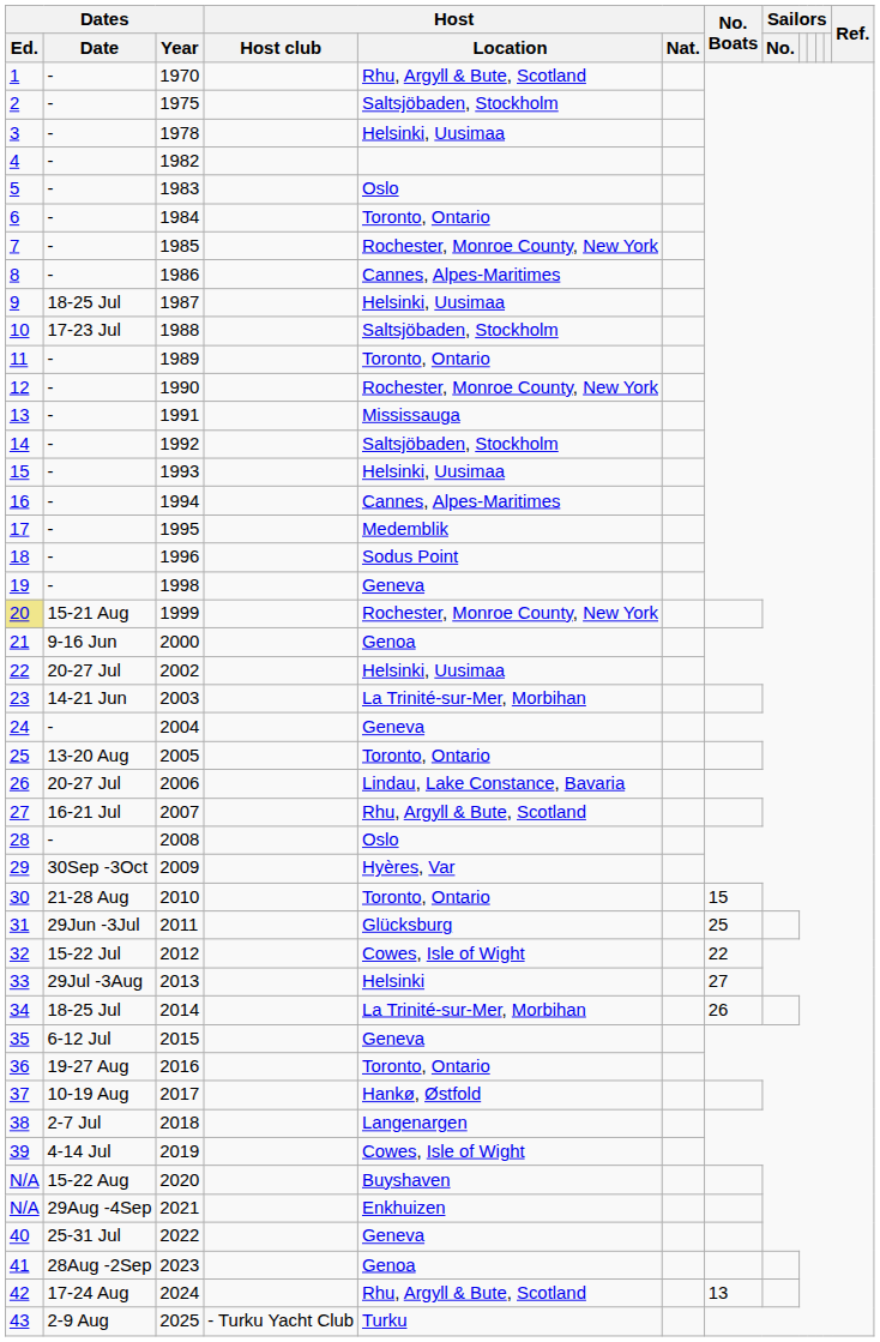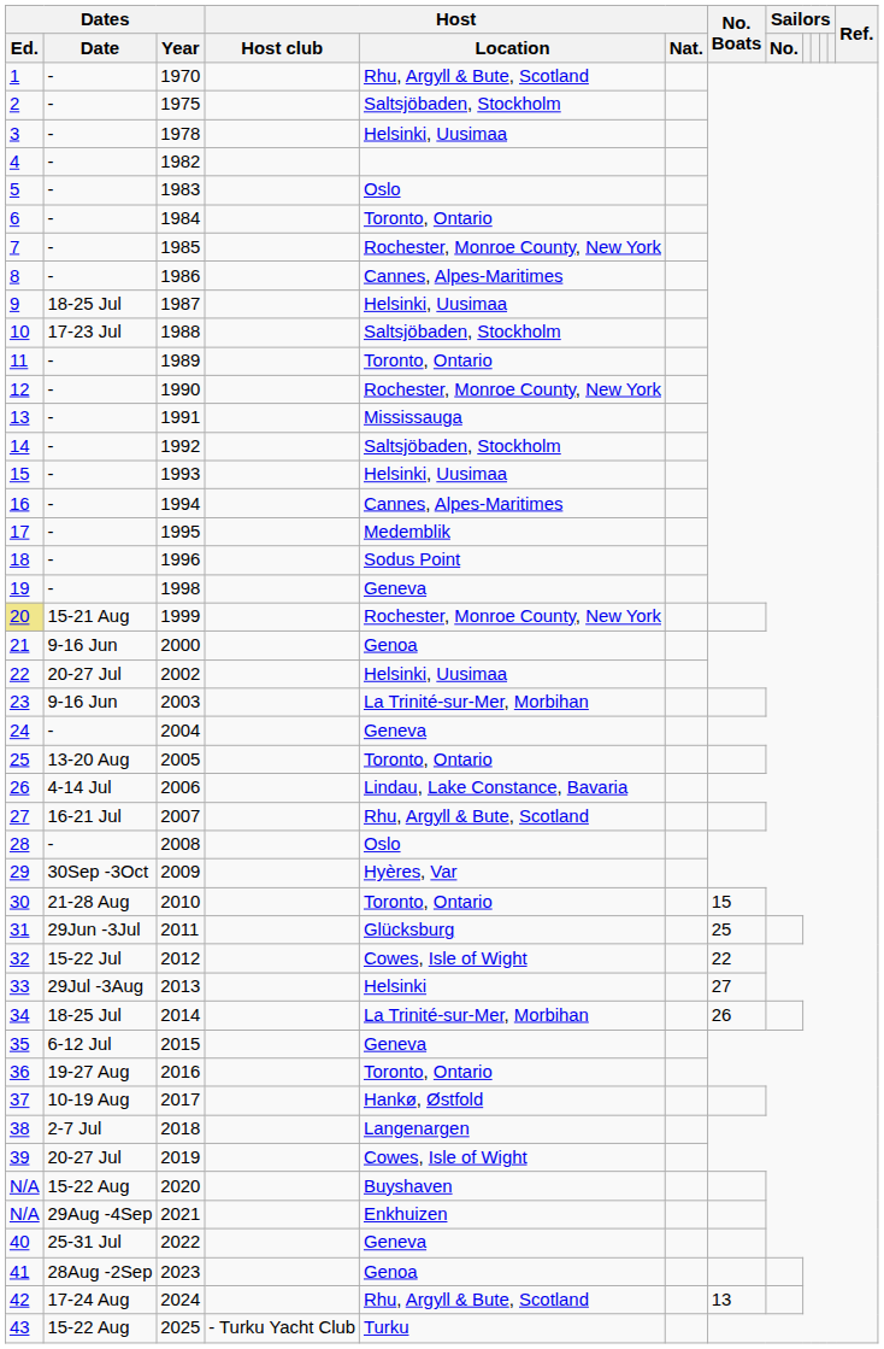 <table class="wikitable sortable">
 <tr>
 <th colspan=3>Dates</th>
 <th colspan=3>Host</th>
 <th rowspan=2>No.<br>Boats</th>
 <th colspan=5>Sailors</th>
 <th rowspan=2>Ref.</th>
 </tr>
 <tr>
 <th>Ed.</th>
 <th>Date</th>
 <th>Year</th>
 <th>Host club</th>
 <th>Location</th>
 <th>Nat.</th>
 <th>No.</th>
 <th></th>
 <th></th>
 <th></th>
 <th></th>
 </tr>
 <tr>
 <td><a href='#'>1</a></td>
 <td>-</td>
 <td>1970</td>
 <td></td>
 <td><a href='#'>Rhu</a>, <a href='#'>Argyll & Bute</a>, <a href='#'>Scotland</a></td>
 <td></td>
 </tr>
 <tr>
 <td><a href='#'>2</a></td>
 <td>-</td>
 <td>1975</td>
 <td></td>
 <td><a href='#'>Saltsjöbaden</a>, <a href='#'>Stockholm</a></td>
 <td></td>
 </tr>
 <tr>
 <td><a href='#'>3</a></td>
 <td>-</td>
 <td>1978</td>
 <td></td>
 <td><a href='#'>Helsinki</a>, <a href='#'>Uusimaa</a></td>
 <td></td>
 </tr>
 <tr>
 <td><a href='#'>4</a></td>
 <td>-</td>
 <td>1982</td>
 <td></td>
 <td><a href='#'></a></td>
 <td></td>
 </tr>
 <tr>
 <td><a href='#'>5</a></td>
 <td>-</td>
 <td>1983</td>
 <td></td>
 <td><a href='#'>Oslo</a></td>
 <td></td>
 </tr>
 <tr>
 <td><a href='#'>6</a></td>
 <td>-</td>
 <td>1984</td>
 <td></td>
 <td><a href='#'>Toronto</a>, <a href='#'>Ontario</a></td>
 <td></td>
 </tr>
 <tr>
 <td><a href='#'>7</a></td>
 <td>-</td>
 <td>1985</td>
 <td></td>
 <td><a href='#'>Rochester</a>, <a href='#'>Monroe County</a>, <a href='#'>New York</a></td>
 <td></td>
 </tr>
 <tr>
 <td><a href='#'>8</a></td>
 <td>-</td>
 <td>1986</td>
 <td></td>
 <td><a href='#'>Cannes</a>, <a href='#'>Alpes-Maritimes</a></td>
 <td></td>
 </tr>
 <tr>
 <td><a href='#'>9</a></td>
 <td>18-25 Jul</td>
 <td>1987</td>
 <td></td>
 <td><a href='#'>Helsinki</a>, <a href='#'>Uusimaa</a></td>
 <td></td>
 </tr>
 <tr>
 <td><a href='#'>10</a></td>
 <td>17-23 Jul</td>
 <td>1988</td>
 <td></td>
 <td><a href='#'>Saltsjöbaden</a>, <a href='#'>Stockholm</a></td>
 <td></td>
 </tr>
 <tr>
 <td><a href='#'>11</a></td>
 <td>-</td>
 <td>1989</td>
 <td></td>
 <td><a href='#'>Toronto</a>, <a href='#'>Ontario</a></td>
 <td></td>
 </tr>
 <tr>
 <td><a href='#'>12</a></td>
 <td>-</td>
 <td>1990</td>
 <td></td>
 <td><a href='#'>Rochester</a>, <a href='#'>Monroe County</a>, <a href='#'>New York</a></td>
 <td></td>
 </tr>
 <tr>
 <td><a href='#'>13</a></td>
 <td>-</td>
 <td>1991</td>
 <td></td>
 <td><a href='#'>Mississauga</a></td>
 <td></td>
 </tr>
 <tr>
 <td><a href='#'>14</a></td>
 <td>-</td>
 <td>1992</td>
 <td></td>
 <td><a href='#'>Saltsjöbaden</a>, <a href='#'>Stockholm</a></td>
 <td></td>
 </tr>
 <tr>
 <td><a href='#'>15</a></td>
 <td>-</td>
 <td>1993</td>
 <td></td>
 <td><a href='#'>Helsinki</a>, <a href='#'>Uusimaa</a></td>
 <td></td>
 </tr>
 <tr>
 <td><a href='#'>16</a></td>
 <td>-</td>
 <td>1994</td>
 <td></td>
 <td><a href='#'>Cannes</a>, <a href='#'>Alpes-Maritimes</a></td>
 <td></td>
 </tr>
 <tr>
 <td><a href='#'>17</a></td>
 <td>-</td>
 <td>1995</td>
 <td></td>
 <td><a href='#'>Medemblik</a></td>
 <td></td>
 </tr>
 <tr>
 <td><a href='#'>18</a></td>
 <td>-</td>
 <td>1996</td>
 <td></td>
 <td><a href='#'>Sodus Point</a></td>
 <td></td>
 </tr>
 <tr>
 <td><a href='#'>19</a></td>
 <td>-</td>
 <td>1998</td>
 <td></td>
 <td><a href='#'>Geneva</a></td>
 <td></td>
 </tr>
 <tr>
 <td style="background: khaki;"><a href='#'>20</a></td>
 <td>15-21 Aug</td>
 <td>1999</td>
 <td></td>
 <td><a href='#'>Rochester</a>, <a href='#'>Monroe County</a>, <a href='#'>New York</a></td>
 <td></td>
 <td></td>
 </tr>
 <tr>
 <td><a href='#'>21</a></td>
 <td>9-16 Jun</td>
 <td>2000</td>
 <td></td>
 <td><a href='#'>Genoa</a></td>
 <td></td>
 </tr>
 <tr>
 <td><a href='#'>22</a></td>
 <td>20-27 Jul</td>
 <td>2002</td>
 <td></td>
 <td><a href='#'>Helsinki</a>, <a href='#'>Uusimaa</a></td>
 <td></td>
 </tr>
 <tr>
 <td><a href='#'>23</a></td>
-<td>14-21 Jun</td>
+<td>9-16 Jun</td>
 <td>2003</td>
 <td></td>
 <td><a href='#'>La Trinité-sur-Mer</a>, <a href='#'>Morbihan</a></td>
 <td></td>
 <td></td>
 </tr>
 <tr>
 <td><a href='#'>24</a></td>
 <td>-</td>
 <td>2004</td>
 <td></td>
 <td><a href='#'>Geneva</a></td>
 <td></td>
 </tr>
 <tr>
 <td><a href='#'>25</a></td>
 <td>13-20 Aug</td>
 <td>2005</td>
 <td></td>
 <td><a href='#'>Toronto</a>, <a href='#'>Ontario</a></td>
 <td></td>
 <td></td>
 </tr>
 <tr>
 <td><a href='#'>26</a></td>
-<td>20-27 Jul</td>
+<td>4-14 Jul</td>
 <td>2006</td>
 <td></td>
 <td><a href='#'>Lindau</a>, <a href='#'>Lake Constance</a>, <a href='#'>Bavaria</a></td>
 <td></td>
 </tr>
 <tr>
 <td><a href='#'>27</a></td>
 <td>16-21 Jul</td>
 <td>2007</td>
 <td></td>
 <td><a href='#'>Rhu</a>, <a href='#'>Argyll & Bute</a>, <a href='#'>Scotland</a></td>
 <td></td>
 <td></td>
 </tr>
 <tr>
 <td><a href='#'>28</a></td>
 <td>-</td>
 <td>2008</td>
 <td></td>
 <td><a href='#'>Oslo</a></td>
 <td></td>
 </tr>
 <tr>
 <td><a href='#'>29</a></td>
 <td>30Sep -3Oct</td>
 <td>2009</td>
 <td></td>
 <td><a href='#'>Hyères</a>, <a href='#'>Var</a></td>
 <td></td>
 </tr>
 <tr>
 <td><a href='#'>30</a></td>
 <td>21-28 Aug</td>
 <td>2010</td>
 <td></td>
 <td><a href='#'>Toronto</a>, <a href='#'>Ontario</a></td>
 <td></td>
 <td>15</td>
 </tr>
 <tr>
 <td><a href='#'>31</a></td>
 <td>29Jun -3Jul</td>
 <td>2011</td>
 <td></td>
 <td><a href='#'>Glücksburg</a></td>
 <td></td>
 <td>25</td>
 <td></td>
 </tr>
 <tr>
 <td><a href='#'>32</a></td>
 <td>15-22 Jul</td>
 <td>2012</td>
 <td></td>
 <td><a href='#'>Cowes</a>, <a href='#'>Isle of Wight</a></td>
 <td></td>
 <td>22</td>
 </tr>
 <tr>
 <td><a href='#'>33</a></td>
 <td>29Jul -3Aug</td>
 <td>2013</td>
 <td></td>
 <td><a href='#'>Helsinki</a></td>
 <td></td>
 <td>27</td>
 </tr>
 <tr>
 <td><a href='#'>34</a></td>
 <td>18-25 Jul</td>
 <td>2014</td>
 <td></td>
 <td><a href='#'>La Trinité-sur-Mer</a>, <a href='#'>Morbihan</a></td>
 <td></td>
 <td>26</td>
 <td></td>
 </tr>
 <tr>
 <td><a href='#'>35</a></td>
 <td>6-12 Jul</td>
 <td>2015</td>
 <td></td>
 <td><a href='#'>Geneva</a></td>
 <td></td>
 </tr>
 <tr>
 <td><a href='#'>36</a></td>
 <td>19-27 Aug</td>
 <td>2016</td>
 <td></td>
 <td><a href='#'>Toronto</a>, <a href='#'>Ontario</a></td>
 <td></td>
 </tr>
 <tr>
 <td><a href='#'>37</a></td>
 <td>10-19 Aug</td>
 <td>2017</td>
 <td></td>
 <td><a href='#'>Hankø</a>, <a href='#'>Østfold</a></td>
 <td></td>
 <td></td>
 </tr>
 <tr>
 <td><a href='#'>38</a></td>
 <td>2-7 Jul</td>
 <td>2018</td>
 <td></td>
 <td><a href='#'>Langenargen</a></td>
 <td></td>
 </tr>
 <tr>
 <td><a href='#'>39</a></td>
-<td>4-14 Jul</td>
+<td>20-27 Jul</td>
 <td>2019</td>
 <td></td>
 <td><a href='#'>Cowes</a>, <a href='#'>Isle of Wight</a></td>
 <td></td>
 </tr>
 <tr>
 <td><a href='#'>N/A</a></td>
 <td>15-22 Aug</td>
 <td>2020</td>
 <td></td>
 <td><a href='#'>Buyshaven</a></td>
 <td></td>
 <td></td>
 </tr>
 <tr>
 <td><a href='#'>N/A</a></td>
 <td>29Aug -4Sep</td>
 <td>2021</td>
 <td></td>
 <td><a href='#'>Enkhuizen</a></td>
 <td></td>
 <td></td>
 </tr>
 <tr>
 <td><a href='#'>40</a></td>
 <td>25-31 Jul</td>
 <td>2022</td>
 <td></td>
 <td><a href='#'>Geneva</a></td>
 <td></td>
 <td></td>
 </tr>
 <tr>
 <td><a href='#'>41</a></td>
 <td>28Aug -2Sep</td>
 <td>2023</td>
 <td></td>
 <td><a href='#'>Genoa</a></td>
 <td></td>
 <td></td>
 <td></td>
 </tr>
 <tr>
 <td><a href='#'>42</a></td>
 <td>17-24 Aug</td>
 <td>2024</td>
 <td></td>
 <td><a href='#'>Rhu</a>, <a href='#'>Argyll & Bute</a>, <a href='#'>Scotland</a></td>
 <td></td>
 <td>13</td>
 <td></td>
 </tr>
 <tr>
 <td><a href='#'>43</a></td>
-<td>2-9 Aug</td>
+<td>15-22 Aug</td>
 <td>2025</td>
 <td> - Turku Yacht Club</td>
 <td><a href='#'>Turku</a></td>
 <td></td>
 </tr>
 </table>
